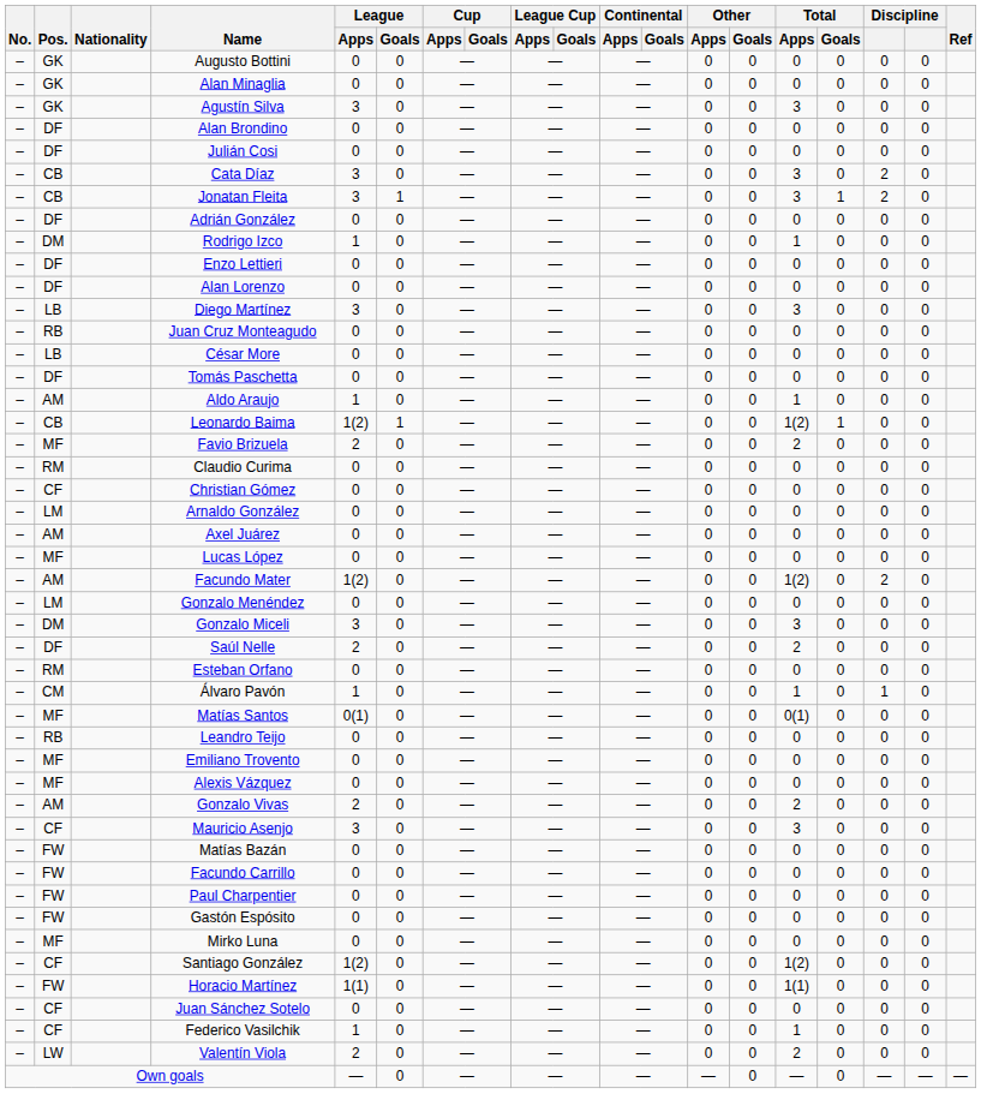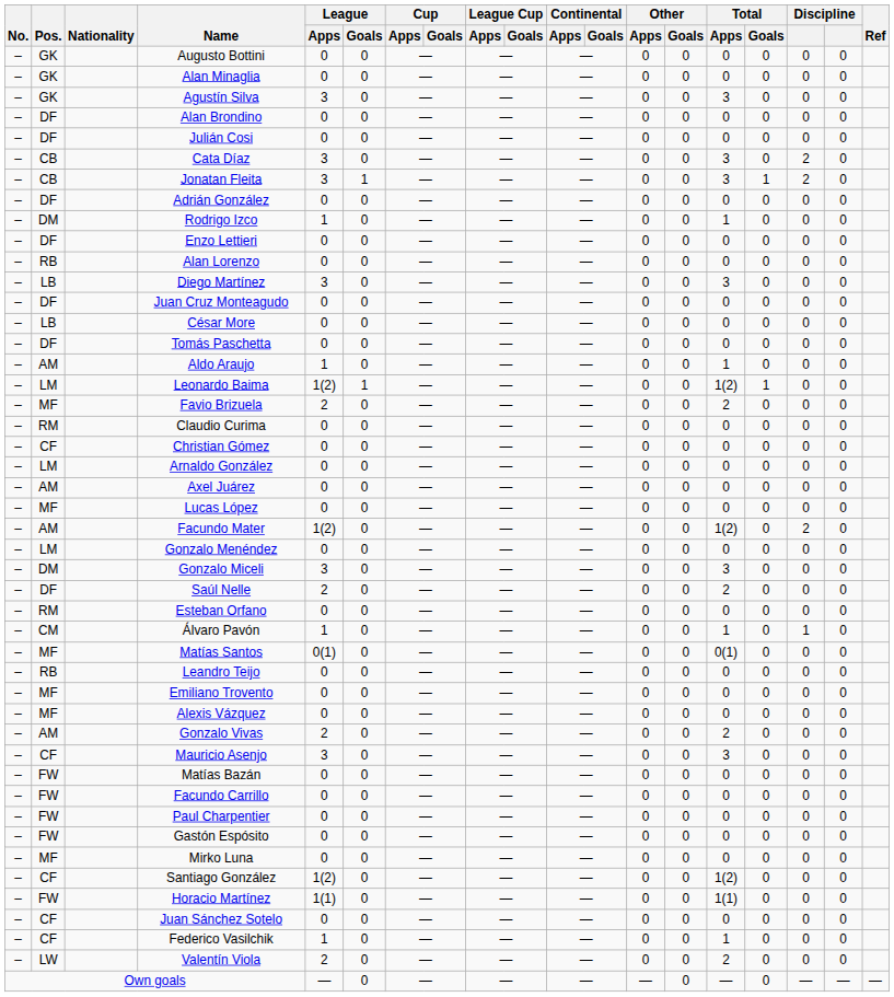 <table class="wikitable" style="text-align:center">
 <tr>
 <th rowspan="2" valign="bottom">No.</th>
 <th rowspan="2" valign="bottom">Pos.</th>
 <th rowspan="2" valign="bottom">Nationality</th>
 <th rowspan="2" valign="bottom" width="200">Name</th>
 <th colspan="2" width="85">League</th>
 <th colspan="2" width="85">Cup</th>
 <th colspan="2" width="85">League Cup</th>
 <th colspan="2" width="85">Continental</th>
 <th colspan="2" width="85">Other</th>
 <th colspan="2" width="85">Total</th>
 <th colspan="2" width="85">Discipline</th>
 <th rowspan="2" valign="bottom">Ref</th>
 </tr>
 <tr>
 <th>Apps</th>
 <th>Goals</th>
 <th>Apps</th>
 <th>Goals</th>
 <th>Apps</th>
 <th>Goals</th>
 <th>Apps</th>
 <th>Goals</th>
 <th>Apps</th>
 <th>Goals</th>
 <th>Apps</th>
 <th>Goals</th>
 <th></th>
 <th></th>
 </tr>
 <tr>
 <td align="center">–</td>
 <td align="center">GK</td>
 <td align="center"></td>
 <td align="center">Augusto Bottini</td>
 <td>0</td>
 <td>0</td>
 <td colspan="2">—</td>
 <td colspan="2">—</td>
 <td colspan="2">—</td>
 <td>0</td>
 <td>0</td>
 <td>0</td>
 <td>0</td>
 <td>0</td>
 <td>0</td>
 <td></td>
 </tr>
 <tr>
 <td align="center">–</td>
 <td align="center">GK</td>
 <td align="center"></td>
 <td align="center"><a href='#'>Alan Minaglia</a></td>
 <td>0</td>
 <td>0</td>
 <td colspan="2">—</td>
 <td colspan="2">—</td>
 <td colspan="2">—</td>
 <td>0</td>
 <td>0</td>
 <td>0</td>
 <td>0</td>
 <td>0</td>
 <td>0</td>
 <td></td>
 </tr>
 <tr>
 <td align="center">–</td>
 <td align="center">GK</td>
 <td align="center"></td>
 <td align="center"><a href='#'>Agustín Silva</a></td>
 <td>3</td>
 <td>0</td>
 <td colspan="2">—</td>
 <td colspan="2">—</td>
 <td colspan="2">—</td>
 <td>0</td>
 <td>0</td>
 <td>3</td>
 <td>0</td>
 <td>0</td>
 <td>0</td>
 <td></td>
 </tr>
 <tr>
 <td align="center">–</td>
 <td align="center">DF</td>
 <td align="center"></td>
 <td align="center"><a href='#'>Alan Brondino</a></td>
 <td>0</td>
 <td>0</td>
 <td colspan="2">—</td>
 <td colspan="2">—</td>
 <td colspan="2">—</td>
 <td>0</td>
 <td>0</td>
 <td>0</td>
 <td>0</td>
 <td>0</td>
 <td>0</td>
 <td></td>
 </tr>
 <tr>
 <td align="center">–</td>
 <td align="center">DF</td>
 <td align="center"></td>
 <td align="center"><a href='#'>Julián Cosi</a></td>
 <td>0</td>
 <td>0</td>
 <td colspan="2">—</td>
 <td colspan="2">—</td>
 <td colspan="2">—</td>
 <td>0</td>
 <td>0</td>
 <td>0</td>
 <td>0</td>
 <td>0</td>
 <td>0</td>
 <td></td>
 </tr>
 <tr>
 <td align="center">–</td>
 <td align="center">CB</td>
 <td align="center"></td>
 <td align="center"><a href='#'>Cata Díaz</a></td>
 <td>3</td>
 <td>0</td>
 <td colspan="2">—</td>
 <td colspan="2">—</td>
 <td colspan="2">—</td>
 <td>0</td>
 <td>0</td>
 <td>3</td>
 <td>0</td>
 <td>2</td>
 <td>0</td>
 <td></td>
 </tr>
 <tr>
 <td align="center">–</td>
 <td align="center">CB</td>
 <td align="center"></td>
 <td align="center"><a href='#'>Jonatan Fleita</a></td>
 <td>3</td>
 <td>1</td>
 <td colspan="2">—</td>
 <td colspan="2">—</td>
 <td colspan="2">—</td>
 <td>0</td>
 <td>0</td>
 <td>3</td>
 <td>1</td>
 <td>2</td>
 <td>0</td>
 <td></td>
 </tr>
 <tr>
 <td align="center">–</td>
 <td align="center">DF</td>
 <td align="center"></td>
 <td align="center"><a href='#'>Adrián González</a></td>
 <td>0</td>
 <td>0</td>
 <td colspan="2">—</td>
 <td colspan="2">—</td>
 <td colspan="2">—</td>
 <td>0</td>
 <td>0</td>
 <td>0</td>
 <td>0</td>
 <td>0</td>
 <td>0</td>
 <td></td>
 </tr>
 <tr>
 <td align="center">–</td>
 <td align="center">DM</td>
 <td align="center"></td>
 <td align="center"><a href='#'>Rodrigo Izco</a></td>
 <td>1</td>
 <td>0</td>
 <td colspan="2">—</td>
 <td colspan="2">—</td>
 <td colspan="2">—</td>
 <td>0</td>
 <td>0</td>
 <td>1</td>
 <td>0</td>
 <td>0</td>
 <td>0</td>
 <td></td>
 </tr>
 <tr>
 <td align="center">–</td>
 <td align="center">DF</td>
 <td align="center"></td>
 <td align="center"><a href='#'>Enzo Lettieri</a></td>
 <td>0</td>
 <td>0</td>
 <td colspan="2">—</td>
 <td colspan="2">—</td>
 <td colspan="2">—</td>
 <td>0</td>
 <td>0</td>
 <td>0</td>
 <td>0</td>
 <td>0</td>
 <td>0</td>
 <td></td>
 </tr>
 <tr>
 <td align="center">–</td>
-<td align="center">DF</td>
+<td align="center">RB</td>
 <td align="center"></td>
 <td align="center"><a href='#'>Alan Lorenzo</a></td>
 <td>0</td>
 <td>0</td>
 <td colspan="2">—</td>
 <td colspan="2">—</td>
 <td colspan="2">—</td>
 <td>0</td>
 <td>0</td>
 <td>0</td>
 <td>0</td>
 <td>0</td>
 <td>0</td>
 <td></td>
 </tr>
 <tr>
 <td align="center">–</td>
 <td align="center">LB</td>
 <td align="center"></td>
 <td align="center"><a href='#'>Diego Martínez</a></td>
 <td>3</td>
 <td>0</td>
 <td colspan="2">—</td>
 <td colspan="2">—</td>
 <td colspan="2">—</td>
 <td>0</td>
 <td>0</td>
 <td>3</td>
 <td>0</td>
 <td>0</td>
 <td>0</td>
 <td></td>
 </tr>
 <tr>
 <td align="center">–</td>
-<td align="center">RB</td>
+<td align="center">DF</td>
 <td align="center"></td>
 <td align="center"><a href='#'>Juan Cruz Monteagudo</a></td>
 <td>0</td>
 <td>0</td>
 <td colspan="2">—</td>
 <td colspan="2">—</td>
 <td colspan="2">—</td>
 <td>0</td>
 <td>0</td>
 <td>0</td>
 <td>0</td>
 <td>0</td>
 <td>0</td>
 <td></td>
 </tr>
 <tr>
 <td align="center">–</td>
 <td align="center">LB</td>
 <td align="center"></td>
 <td align="center"><a href='#'>César More</a></td>
 <td>0</td>
 <td>0</td>
 <td colspan="2">—</td>
 <td colspan="2">—</td>
 <td colspan="2">—</td>
 <td>0</td>
 <td>0</td>
 <td>0</td>
 <td>0</td>
 <td>0</td>
 <td>0</td>
 <td></td>
 </tr>
 <tr>
 <td align="center">–</td>
 <td align="center">DF</td>
 <td align="center"></td>
 <td align="center"><a href='#'>Tomás Paschetta</a></td>
 <td>0</td>
 <td>0</td>
 <td colspan="2">—</td>
 <td colspan="2">—</td>
 <td colspan="2">—</td>
 <td>0</td>
 <td>0</td>
 <td>0</td>
 <td>0</td>
 <td>0</td>
 <td>0</td>
 <td></td>
 </tr>
 <tr>
 <td align="center">–</td>
 <td align="center">AM</td>
 <td align="center"></td>
 <td align="center"><a href='#'>Aldo Araujo</a></td>
 <td>1</td>
 <td>0</td>
 <td colspan="2">—</td>
 <td colspan="2">—</td>
 <td colspan="2">—</td>
 <td>0</td>
 <td>0</td>
 <td>1</td>
 <td>0</td>
 <td>0</td>
 <td>0</td>
 <td></td>
 </tr>
 <tr>
 <td align="center">–</td>
-<td align="center">CB</td>
+<td align="center">LM</td>
 <td align="center"></td>
 <td align="center"><a href='#'>Leonardo Baima</a></td>
 <td>1(2)</td>
 <td>1</td>
 <td colspan="2">—</td>
 <td colspan="2">—</td>
 <td colspan="2">—</td>
 <td>0</td>
 <td>0</td>
 <td>1(2)</td>
 <td>1</td>
 <td>0</td>
 <td>0</td>
 <td></td>
 </tr>
 <tr>
 <td align="center">–</td>
 <td align="center">MF</td>
 <td align="center"></td>
 <td align="center"><a href='#'>Favio Brizuela</a></td>
 <td>2</td>
 <td>0</td>
 <td colspan="2">—</td>
 <td colspan="2">—</td>
 <td colspan="2">—</td>
 <td>0</td>
 <td>0</td>
 <td>2</td>
 <td>0</td>
 <td>0</td>
 <td>0</td>
 <td></td>
 </tr>
 <tr>
 <td align="center">–</td>
 <td align="center">RM</td>
 <td align="center"></td>
 <td align="center">Claudio Curima</td>
 <td>0</td>
 <td>0</td>
 <td colspan="2">—</td>
 <td colspan="2">—</td>
 <td colspan="2">—</td>
 <td>0</td>
 <td>0</td>
 <td>0</td>
 <td>0</td>
 <td>0</td>
 <td>0</td>
 <td></td>
 </tr>
 <tr>
 <td align="center">–</td>
 <td align="center">CF</td>
 <td align="center"></td>
 <td align="center"><a href='#'>Christian Gómez</a></td>
 <td>0</td>
 <td>0</td>
 <td colspan="2">—</td>
 <td colspan="2">—</td>
 <td colspan="2">—</td>
 <td>0</td>
 <td>0</td>
 <td>0</td>
 <td>0</td>
 <td>0</td>
 <td>0</td>
 <td></td>
 </tr>
 <tr>
 <td align="center">–</td>
 <td align="center">LM</td>
 <td align="center"></td>
 <td align="center"><a href='#'>Arnaldo González</a></td>
 <td>0</td>
 <td>0</td>
 <td colspan="2">—</td>
 <td colspan="2">—</td>
 <td colspan="2">—</td>
 <td>0</td>
 <td>0</td>
 <td>0</td>
 <td>0</td>
 <td>0</td>
 <td>0</td>
 <td></td>
 </tr>
 <tr>
 <td align="center">–</td>
 <td align="center">AM</td>
 <td align="center"></td>
 <td align="center"><a href='#'>Axel Juárez</a></td>
 <td>0</td>
 <td>0</td>
 <td colspan="2">—</td>
 <td colspan="2">—</td>
 <td colspan="2">—</td>
 <td>0</td>
 <td>0</td>
 <td>0</td>
 <td>0</td>
 <td>0</td>
 <td>0</td>
 <td></td>
 </tr>
 <tr>
 <td align="center">–</td>
 <td align="center">MF</td>
 <td align="center"></td>
 <td align="center"><a href='#'>Lucas López</a></td>
 <td>0</td>
 <td>0</td>
 <td colspan="2">—</td>
 <td colspan="2">—</td>
 <td colspan="2">—</td>
 <td>0</td>
 <td>0</td>
 <td>0</td>
 <td>0</td>
 <td>0</td>
 <td>0</td>
 <td></td>
 </tr>
 <tr>
 <td align="center">–</td>
 <td align="center">AM</td>
 <td align="center"></td>
 <td align="center"><a href='#'>Facundo Mater</a></td>
 <td>1(2)</td>
 <td>0</td>
 <td colspan="2">—</td>
 <td colspan="2">—</td>
 <td colspan="2">—</td>
 <td>0</td>
 <td>0</td>
 <td>1(2)</td>
 <td>0</td>
 <td>2</td>
 <td>0</td>
 <td></td>
 </tr>
 <tr>
 <td align="center">–</td>
 <td align="center">LM</td>
 <td align="center"></td>
 <td align="center"><a href='#'>Gonzalo Menéndez</a></td>
 <td>0</td>
 <td>0</td>
 <td colspan="2">—</td>
 <td colspan="2">—</td>
 <td colspan="2">—</td>
 <td>0</td>
 <td>0</td>
 <td>0</td>
 <td>0</td>
 <td>0</td>
 <td>0</td>
 <td></td>
 </tr>
 <tr>
 <td align="center">–</td>
 <td align="center">DM</td>
 <td align="center"></td>
 <td align="center"><a href='#'>Gonzalo Miceli</a></td>
 <td>3</td>
 <td>0</td>
 <td colspan="2">—</td>
 <td colspan="2">—</td>
 <td colspan="2">—</td>
 <td>0</td>
 <td>0</td>
 <td>3</td>
 <td>0</td>
 <td>0</td>
 <td>0</td>
 <td></td>
 </tr>
 <tr>
 <td align="center">–</td>
 <td align="center">DF</td>
 <td align="center"></td>
 <td align="center"><a href='#'>Saúl Nelle</a></td>
 <td>2</td>
 <td>0</td>
 <td colspan="2">—</td>
 <td colspan="2">—</td>
 <td colspan="2">—</td>
 <td>0</td>
 <td>0</td>
 <td>2</td>
 <td>0</td>
 <td>0</td>
 <td>0</td>
 <td></td>
 </tr>
 <tr>
 <td align="center">–</td>
 <td align="center">RM</td>
 <td align="center"></td>
 <td align="center"><a href='#'>Esteban Orfano</a></td>
 <td>0</td>
 <td>0</td>
 <td colspan="2">—</td>
 <td colspan="2">—</td>
 <td colspan="2">—</td>
 <td>0</td>
 <td>0</td>
 <td>0</td>
 <td>0</td>
 <td>0</td>
 <td>0</td>
 <td></td>
 </tr>
 <tr>
 <td align="center">–</td>
 <td align="center">CM</td>
 <td align="center"></td>
 <td align="center">Álvaro Pavón</td>
 <td>1</td>
 <td>0</td>
 <td colspan="2">—</td>
 <td colspan="2">—</td>
 <td colspan="2">—</td>
 <td>0</td>
 <td>0</td>
 <td>1</td>
 <td>0</td>
 <td>1</td>
 <td>0</td>
 <td></td>
 </tr>
 <tr>
 <td align="center">–</td>
 <td align="center">MF</td>
 <td align="center"></td>
 <td align="center"><a href='#'>Matías Santos</a></td>
 <td>0(1)</td>
 <td>0</td>
 <td colspan="2">—</td>
 <td colspan="2">—</td>
 <td colspan="2">—</td>
 <td>0</td>
 <td>0</td>
 <td>0(1)</td>
 <td>0</td>
 <td>0</td>
 <td>0</td>
 <td></td>
 </tr>
 <tr>
 <td align="center">–</td>
 <td align="center">RB</td>
 <td align="center"></td>
 <td align="center"><a href='#'>Leandro Teijo</a></td>
 <td>0</td>
 <td>0</td>
 <td colspan="2">—</td>
 <td colspan="2">—</td>
 <td colspan="2">—</td>
 <td>0</td>
 <td>0</td>
 <td>0</td>
 <td>0</td>
 <td>0</td>
 <td>0</td>
 <td></td>
 </tr>
 <tr>
 <td align="center">–</td>
 <td align="center">MF</td>
 <td align="center"></td>
 <td align="center"><a href='#'>Emiliano Trovento</a></td>
 <td>0</td>
 <td>0</td>
 <td colspan="2">—</td>
 <td colspan="2">—</td>
 <td colspan="2">—</td>
 <td>0</td>
 <td>0</td>
 <td>0</td>
 <td>0</td>
 <td>0</td>
 <td>0</td>
 <td></td>
 </tr>
 <tr>
 <td align="center">–</td>
 <td align="center">MF</td>
 <td align="center"></td>
 <td align="center"><a href='#'>Alexis Vázquez</a></td>
 <td>0</td>
 <td>0</td>
 <td colspan="2">—</td>
 <td colspan="2">—</td>
 <td colspan="2">—</td>
 <td>0</td>
 <td>0</td>
 <td>0</td>
 <td>0</td>
 <td>0</td>
 <td>0</td>
 <td></td>
 </tr>
 <tr>
 <td align="center">–</td>
 <td align="center">AM</td>
 <td align="center"></td>
 <td align="center"><a href='#'>Gonzalo Vivas</a></td>
 <td>2</td>
 <td>0</td>
 <td colspan="2">—</td>
 <td colspan="2">—</td>
 <td colspan="2">—</td>
 <td>0</td>
 <td>0</td>
 <td>2</td>
 <td>0</td>
 <td>0</td>
 <td>0</td>
 <td></td>
 </tr>
 <tr>
 <td align="center">–</td>
 <td align="center">CF</td>
 <td align="center"></td>
 <td align="center"><a href='#'>Mauricio Asenjo</a></td>
 <td>3</td>
 <td>0</td>
 <td colspan="2">—</td>
 <td colspan="2">—</td>
 <td colspan="2">—</td>
 <td>0</td>
 <td>0</td>
 <td>3</td>
 <td>0</td>
 <td>0</td>
 <td>0</td>
 <td></td>
 </tr>
 <tr>
 <td align="center">–</td>
 <td align="center">FW</td>
 <td align="center"></td>
 <td align="center">Matías Bazán</td>
 <td>0</td>
 <td>0</td>
 <td colspan="2">—</td>
 <td colspan="2">—</td>
 <td colspan="2">—</td>
 <td>0</td>
 <td>0</td>
 <td>0</td>
 <td>0</td>
 <td>0</td>
 <td>0</td>
 <td></td>
 </tr>
 <tr>
 <td align="center">–</td>
 <td align="center">FW</td>
 <td align="center"></td>
 <td align="center"><a href='#'>Facundo Carrillo</a></td>
 <td>0</td>
 <td>0</td>
 <td colspan="2">—</td>
 <td colspan="2">—</td>
 <td colspan="2">—</td>
 <td>0</td>
 <td>0</td>
 <td>0</td>
 <td>0</td>
 <td>0</td>
 <td>0</td>
 <td></td>
 </tr>
 <tr>
 <td align="center">–</td>
 <td align="center">FW</td>
 <td align="center"></td>
 <td align="center"><a href='#'>Paul Charpentier</a></td>
 <td>0</td>
 <td>0</td>
 <td colspan="2">—</td>
 <td colspan="2">—</td>
 <td colspan="2">—</td>
 <td>0</td>
 <td>0</td>
 <td>0</td>
 <td>0</td>
 <td>0</td>
 <td>0</td>
 <td></td>
 </tr>
 <tr>
 <td align="center">–</td>
 <td align="center">FW</td>
 <td align="center"></td>
 <td align="center">Gastón Espósito</td>
 <td>0</td>
 <td>0</td>
 <td colspan="2">—</td>
 <td colspan="2">—</td>
 <td colspan="2">—</td>
 <td>0</td>
 <td>0</td>
 <td>0</td>
 <td>0</td>
 <td>0</td>
 <td>0</td>
 <td></td>
 </tr>
 <tr>
 <td align="center">–</td>
 <td align="center">MF</td>
 <td align="center"></td>
 <td align="center">Mirko Luna</td>
 <td>0</td>
 <td>0</td>
 <td colspan="2">—</td>
 <td colspan="2">—</td>
 <td colspan="2">—</td>
 <td>0</td>
 <td>0</td>
 <td>0</td>
 <td>0</td>
 <td>0</td>
 <td>0</td>
 <td></td>
 </tr>
 <tr>
 <td align="center">–</td>
 <td align="center">CF</td>
 <td align="center"></td>
 <td align="center">Santiago González</td>
 <td>1(2)</td>
 <td>0</td>
 <td colspan="2">—</td>
 <td colspan="2">—</td>
 <td colspan="2">—</td>
 <td>0</td>
 <td>0</td>
 <td>1(2)</td>
 <td>0</td>
 <td>0</td>
 <td>0</td>
 <td></td>
 </tr>
 <tr>
 <td align="center">–</td>
 <td align="center">FW</td>
 <td align="center"></td>
 <td align="center"><a href='#'>Horacio Martínez</a></td>
 <td>1(1)</td>
 <td>0</td>
 <td colspan="2">—</td>
 <td colspan="2">—</td>
 <td colspan="2">—</td>
 <td>0</td>
 <td>0</td>
 <td>1(1)</td>
 <td>0</td>
 <td>0</td>
 <td>0</td>
 <td></td>
 </tr>
 <tr>
 <td align="center">–</td>
 <td align="center">CF</td>
 <td align="center"></td>
 <td align="center"><a href='#'>Juan Sánchez Sotelo</a></td>
 <td>0</td>
 <td>0</td>
 <td colspan="2">—</td>
 <td colspan="2">—</td>
 <td colspan="2">—</td>
 <td>0</td>
 <td>0</td>
 <td>0</td>
 <td>0</td>
 <td>0</td>
 <td>0</td>
 <td></td>
 </tr>
 <tr>
 <td align="center">–</td>
 <td align="center">CF</td>
 <td align="center"></td>
 <td align="center">Federico Vasilchik</td>
 <td>1</td>
 <td>0</td>
 <td colspan="2">—</td>
 <td colspan="2">—</td>
 <td colspan="2">—</td>
 <td>0</td>
 <td>0</td>
 <td>1</td>
 <td>0</td>
 <td>0</td>
 <td>0</td>
 <td></td>
 </tr>
 <tr>
 <td align="center">–</td>
 <td align="center">LW</td>
 <td align="center"></td>
 <td align="center"><a href='#'>Valentín Viola</a></td>
 <td>2</td>
 <td>0</td>
 <td colspan="2">—</td>
 <td colspan="2">—</td>
 <td colspan="2">—</td>
 <td>0</td>
 <td>0</td>
 <td>2</td>
 <td>0</td>
 <td>0</td>
 <td>0</td>
 <td></td>
 </tr>
 <tr>
 <td colspan="4" align="center"><a href='#'>Own goals</a></td>
 <td>—</td>
 <td>0</td>
 <td colspan="2">—</td>
 <td colspan="2">—</td>
 <td colspan="2">—</td>
 <td>—</td>
 <td>0</td>
 <td>—</td>
 <td>0</td>
 <td>—</td>
 <td>—</td>
 <td>—</td>
 </tr>
 </table>
